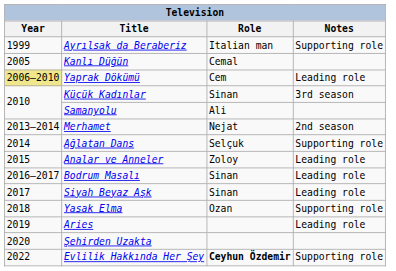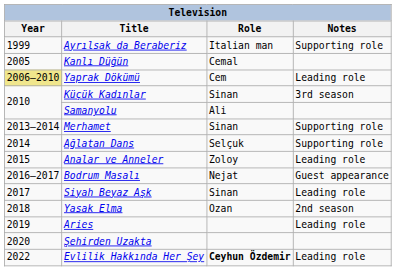 <table class="wikitable" style="font-size: 90%;">
 <tr>
 <th colspan="4" style="background:LightSteelBlue">Television</th>
 </tr>
 <tr>
 <th>Year</th>
 <th>Title</th>
 <th>Role</th>
 <th>Notes</th>
 </tr>
 <tr>
 <td>1999</td>
 <td><em><a href='#'>Ayrılsak da Beraberiz</a></em></td>
 <td>Italian man</td>
 <td>Supporting role</td>
 </tr>
 <tr>
 <td>2005</td>
 <td><em><a href='#'>Kanlı Düğün</a></em></td>
 <td>Cemal</td>
 <td></td>
 </tr>
 <tr>
 <td style="background: khaki;">2006–2010</td>
 <td><em><a href='#'>Yaprak Dökümü</a></em></td>
 <td>Cem</td>
 <td>Leading role</td>
 </tr>
 <tr>
 <td rowspan="2">2010</td>
 <td><em><a href='#'>Küçük Kadınlar</a></em></td>
 <td>Sinan</td>
 <td>3rd season</td>
 </tr>
 <tr>
 <td><em><a href='#'>Samanyolu</a></em></td>
 <td>Ali</td>
 <td></td>
 </tr>
 <tr>
 <td>2013–2014</td>
 <td><em><a href='#'>Merhamet</a></em></td>
-<td>Nejat</td>
-<td>2nd season</td>
+<td>Sinan</td>
+<td>Supporting role</td>
 </tr>
 <tr>
 <td>2014</td>
 <td><em><a href='#'>Ağlatan Dans</a></em></td>
 <td>Selçuk</td>
 <td>Supporting role</td>
 </tr>
 <tr>
 <td>2015</td>
 <td><em><a href='#'>Analar ve Anneler</a></em></td>
 <td>Zoloy</td>
 <td>Leading role</td>
 </tr>
 <tr>
 <td>2016–2017</td>
 <td><em><a href='#'>Bodrum Masalı</a></em></td>
-<td>Sinan</td>
-<td>Leading role</td>
+<td>Nejat</td>
+<td>Guest appearance</td>
 </tr>
 <tr>
 <td>2017</td>
 <td><em><a href='#'>Siyah Beyaz Aşk</a></em></td>
 <td>Sinan</td>
 <td>Leading role</td>
 </tr>
 <tr>
 <td>2018</td>
 <td><em><a href='#'>Yasak Elma</a></em></td>
 <td>Ozan</td>
-<td>Supporting role</td>
+<td>2nd season</td>
 </tr>
 <tr>
 <td>2019</td>
 <td><em><a href='#'>Aries</a></em></td>
 <td></td>
 <td>Leading role</td>
 </tr>
 <tr>
 <td>2020</td>
 <td><em><a href='#'>Şehirden Uzakta</a></em></td>
 <td></td>
 <td></td>
 </tr>
 <tr>
 <td>2022</td>
 <td><em><a href='#'>Evlilik Hakkında Her Şey</a></em></td>
 <td><strong>Ceyhun Özdemir</strong></td>
-<td>Supporting role</td>
+<td>Leading role</td>
 </tr>
 </table>
